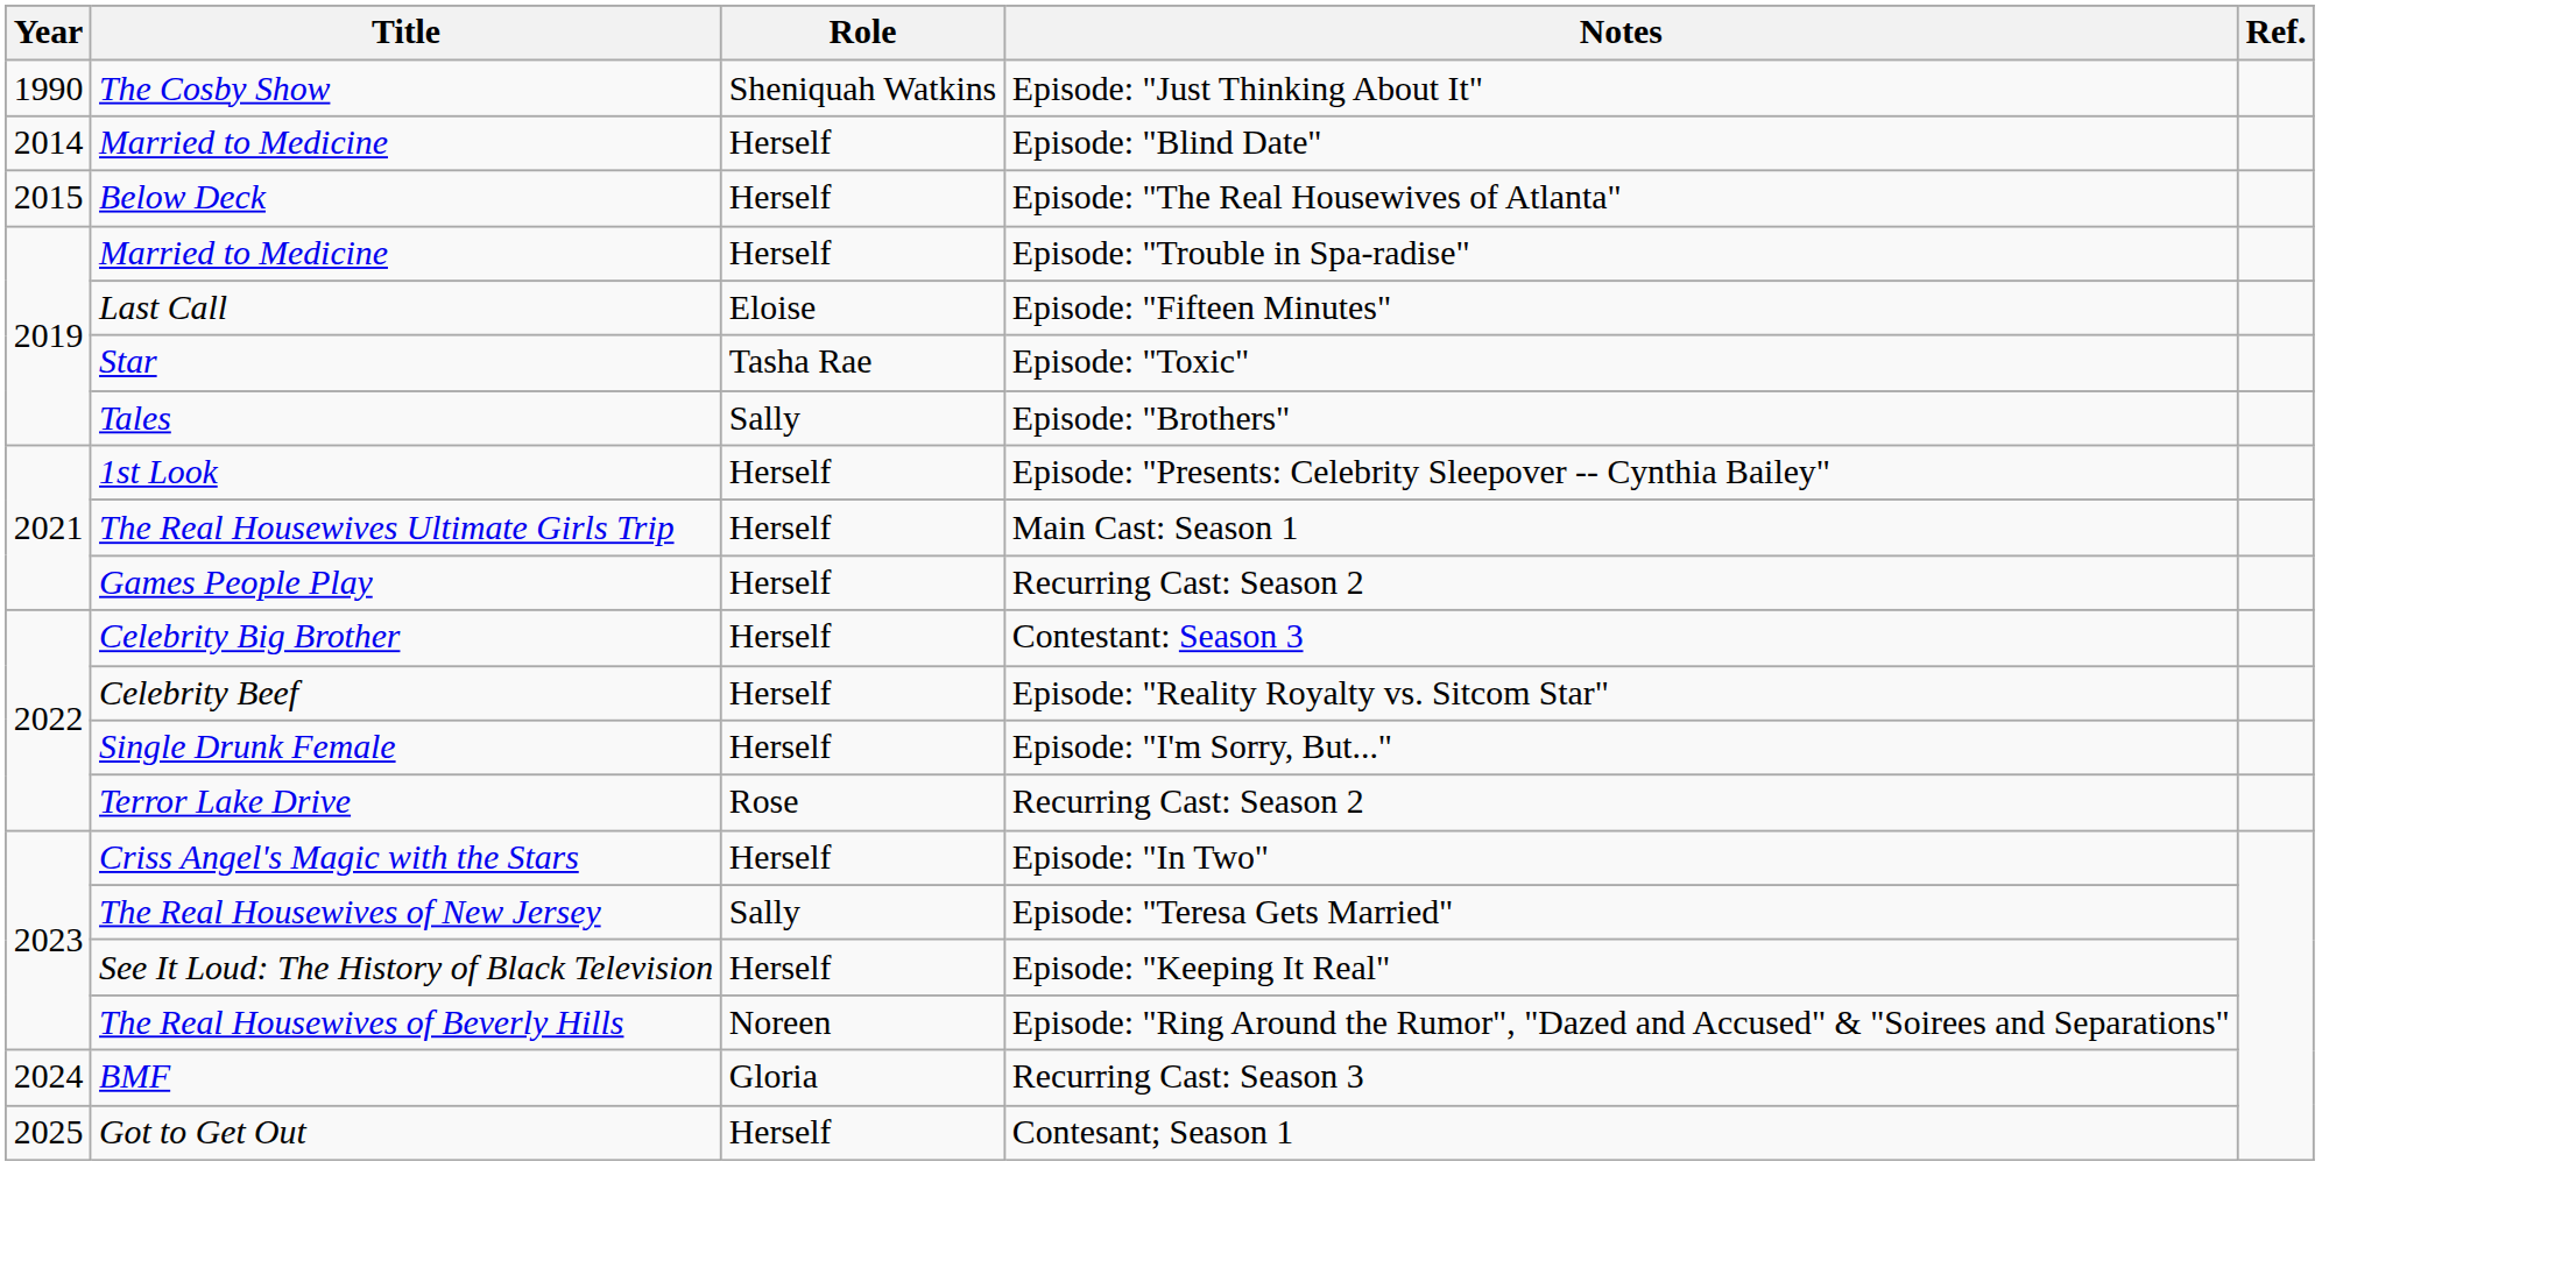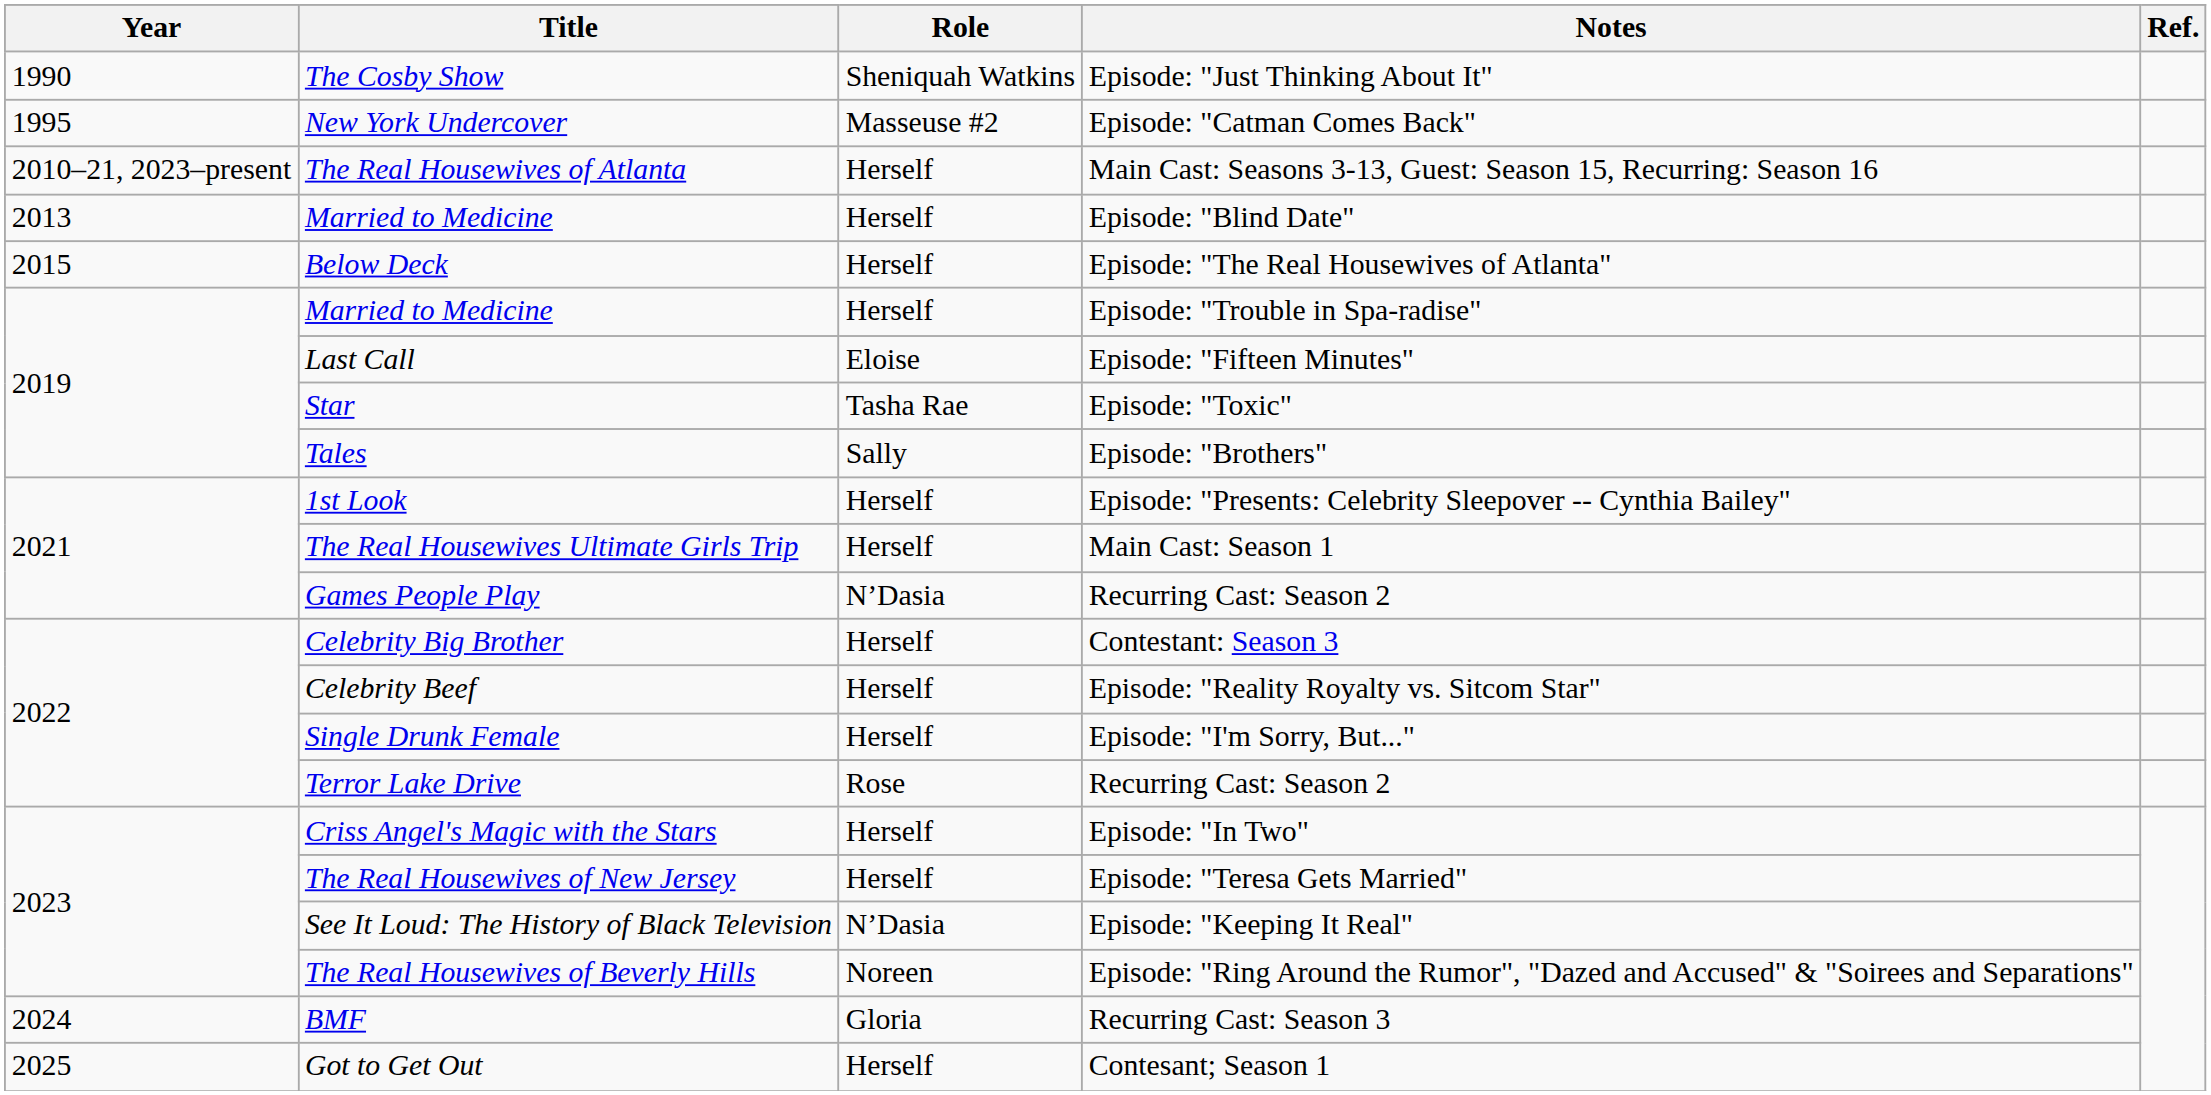 <table class="wikitable plainrowheaders sortable">
 <tr>
 <th>Year</th>
 <th>Title</th>
 <th>Role</th>
 <th>Notes</th>
 <th>Ref.</th>
 </tr>
 <tr>
 <td>1990</td>
 <td><em><a href='#'>The Cosby Show</a></em></td>
 <td>Sheniquah Watkins</td>
 <td>Episode: "Just Thinking About It"</td>
 <td></td>
 </tr>
 <tr>
-<td>2014</td>
+<td>1995</td>
+<td><em><a href='#'>New York Undercover</a></em></td>
+<td>Masseuse #2</td>
+<td>Episode: "Catman Comes Back"</td>
+<td></td>
+</tr>
+<tr>
+<td>2010–21, 2023–present</td>
+<td><em><a href='#'>The Real Housewives of Atlanta</a></em></td>
+<td>Herself</td>
+<td>Main Cast: Seasons 3-13, Guest: Season 15, Recurring: Season 16</td>
+<td></td>
+</tr>
+<tr>
+<td>2013</td>
 <td><em><a href='#'>Married to Medicine</a></em></td>
 <td>Herself</td>
 <td>Episode: "Blind Date"</td>
 <td></td>
 </tr>
 <tr>
 <td>2015</td>
 <td><em><a href='#'>Below Deck</a></em></td>
 <td>Herself</td>
 <td>Episode: "The Real Housewives of Atlanta"</td>
 <td></td>
 </tr>
 <tr>
 <td rowspan=4>2019</td>
 <td><em><a href='#'>Married to Medicine</a></em></td>
 <td>Herself</td>
 <td>Episode: "Trouble in Spa-radise"</td>
 <td></td>
 </tr>
 <tr>
 <td><em>Last Call</em></td>
 <td>Eloise</td>
 <td>Episode: "Fifteen Minutes"</td>
 <td></td>
 </tr>
 <tr>
 <td><em><a href='#'>Star</a></em></td>
 <td>Tasha Rae</td>
 <td>Episode: "Toxic"</td>
 <td></td>
 </tr>
 <tr>
 <td><em><a href='#'>Tales</a></em></td>
 <td>Sally</td>
 <td>Episode: "Brothers"</td>
 <td></td>
 </tr>
 <tr>
 <td rowspan=3>2021</td>
 <td><em><a href='#'>1st Look</a></em></td>
 <td>Herself</td>
 <td>Episode: "Presents: Celebrity Sleepover -- Cynthia Bailey"</td>
 <td></td>
 </tr>
 <tr>
 <td><em><a href='#'>The Real Housewives Ultimate Girls Trip</a></em></td>
 <td>Herself</td>
 <td>Main Cast: Season 1</td>
 <td></td>
 </tr>
 <tr>
 <td><a href='#'><em>Games People Play</em></a></td>
-<td>Herself</td>
+<td>N’Dasia</td>
 <td>Recurring Cast: Season 2</td>
 <td></td>
 </tr>
 <tr>
 <td rowspan=4>2022</td>
 <td><em><a href='#'>Celebrity Big Brother</a></em></td>
 <td>Herself</td>
 <td>Contestant: <a href='#'>Season 3</a></td>
 <td></td>
 </tr>
 <tr>
 <td><em>Celebrity Beef</em></td>
 <td>Herself</td>
 <td>Episode: "Reality Royalty vs. Sitcom Star"</td>
 <td></td>
 </tr>
 <tr>
 <td><em><a href='#'>Single Drunk Female</a></em></td>
 <td>Herself</td>
 <td>Episode: "I'm Sorry, But..."</td>
 <td></td>
 </tr>
 <tr>
 <td><em><a href='#'>Terror Lake Drive</a></em></td>
 <td>Rose</td>
 <td>Recurring Cast: Season 2</td>
 <td></td>
 </tr>
 <tr>
 <td rowspan=4>2023</td>
 <td><em><a href='#'>Criss Angel's Magic with the Stars</a></em></td>
 <td>Herself</td>
 <td>Episode: "In Two"</td>
 </tr>
 <tr>
 <td><em><a href='#'>The Real Housewives of New Jersey</a></em></td>
-<td>Sally</td>
+<td>Herself</td>
 <td>Episode: "Teresa Gets Married"</td>
 </tr>
 <tr>
 <td><em>See It Loud: The History of Black Television</em></td>
-<td>Herself</td>
+<td>N’Dasia</td>
 <td>Episode: "Keeping It Real"</td>
 </tr>
 <tr>
 <td><em><a href='#'>The Real Housewives of Beverly Hills</a></em></td>
 <td>Noreen</td>
 <td>Episode: "Ring Around the Rumor", "Dazed and Accused" & "Soirees and Separations"</td>
 </tr>
 <tr>
 <td>2024</td>
 <td><em><a href='#'>BMF</a></em></td>
 <td>Gloria</td>
 <td>Recurring Cast: Season 3</td>
 </tr>
 <tr>
 <td>2025</td>
 <td><em>Got to Get Out</em></td>
 <td>Herself</td>
 <td>Contesant; Season 1</td>
 </tr>
 </table>
